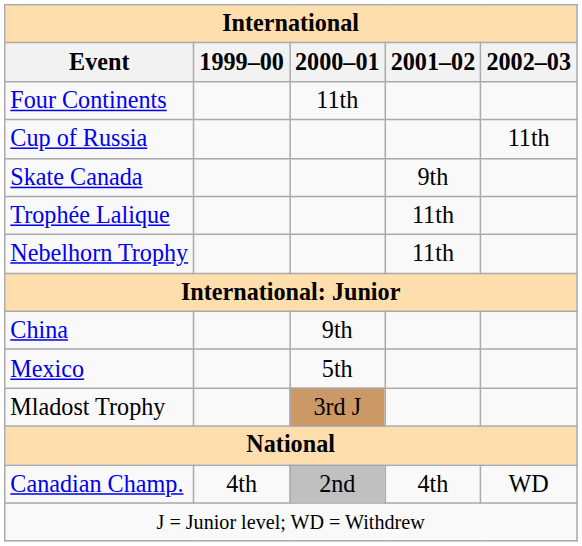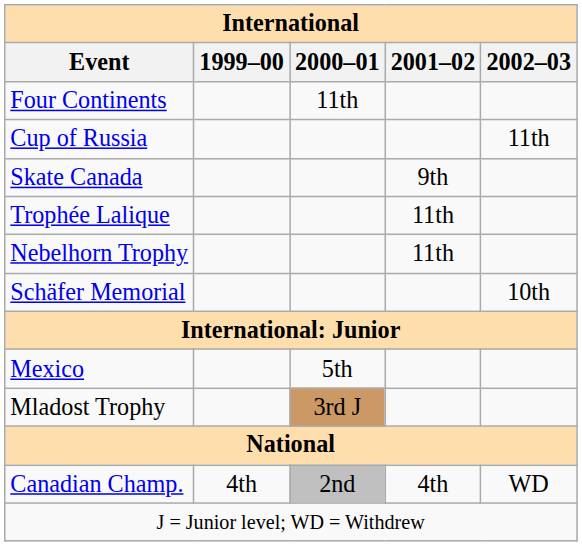 <table class="wikitable" style="text-align:center">
 <tr>
 <th style="background-color: #ffdead; " colspan=5 align=center>International</th>
 </tr>
 <tr>
 <th>Event</th>
 <th>1999–00</th>
 <th>2000–01</th>
 <th>2001–02</th>
 <th>2002–03</th>
 </tr>
 <tr>
 <td align=left><a href='#'>Four Continents</a></td>
 <td></td>
 <td>11th</td>
 <td></td>
 <td></td>
 </tr>
 <tr>
 <td align=left> <a href='#'>Cup of Russia</a></td>
 <td></td>
 <td></td>
 <td></td>
 <td>11th</td>
 </tr>
 <tr>
 <td align=left> <a href='#'>Skate Canada</a></td>
 <td></td>
 <td></td>
 <td>9th</td>
 <td></td>
 </tr>
 <tr>
 <td align=left>  <a href='#'>Trophée Lalique</a></td>
 <td></td>
 <td></td>
 <td>11th</td>
 <td></td>
 </tr>
 <tr>
 <td align=left><a href='#'>Nebelhorn Trophy</a></td>
 <td></td>
 <td></td>
 <td>11th</td>
 <td></td>
 </tr>
 <tr>
-<th style="background-color: #ffdead; " colspan=5 align=center>International: Junior</th>
+<td align=left><a href='#'>Schäfer Memorial</a></td>
+<td></td>
+<td></td>
+<td></td>
+<td>10th</td>
 </tr>
 <tr>
-<td align=left> <a href='#'>China</a></td>
-<td></td>
-<td>9th</td>
-<td></td>
-<td></td>
+<th style="background-color: #ffdead; " colspan=5 align=center>International: Junior</th>
 </tr>
 <tr>
 <td align=left> <a href='#'>Mexico</a></td>
 <td></td>
 <td>5th</td>
 <td></td>
 <td></td>
 </tr>
 <tr>
 <td align=left>Mladost Trophy</td>
 <td></td>
 <td bgcolor=cc9966>3rd J</td>
 <td></td>
 <td></td>
 </tr>
 <tr>
 <th style="background-color: #ffdead; " colspan=5 align=center>National</th>
 </tr>
 <tr>
 <td align=left><a href='#'>Canadian Champ.</a></td>
 <td>4th</td>
 <td bgcolor=silver>2nd</td>
 <td>4th</td>
 <td>WD</td>
 </tr>
 <tr>
 <td colspan=5 align=center><small> J = Junior level; WD = Withdrew </small></td>
 </tr>
 </table>
